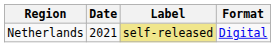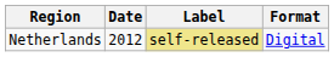 <table class="wikitable">
 <tr>
 <th>Region</th>
 <th>Date</th>
 <th>Label</th>
 <th>Format</th>
 </tr>
 <tr>
 <td>Netherlands</td>
-<td>2021</td>
+<td>2012</td>
 <td style="background: khaki;">self-released</td>
 <td><a href='#'>Digital</a></td>
 </tr>
 </table>
